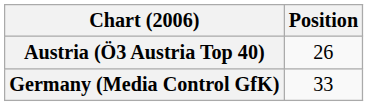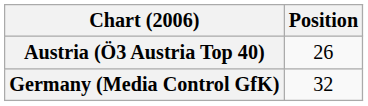 <table class="wikitable plainrowheaders" style="text-align:center">
 <tr>
 <th>Chart (2006)</th>
 <th>Position</th>
 </tr>
 <tr>
 <th scope="row">Austria (Ö3 Austria Top 40)</th>
 <td>26</td>
 </tr>
 <tr>
 <th scope="row">Germany (Media Control GfK)</th>
-<td>33</td>
+<td>32</td>
 </tr>
 </table>
